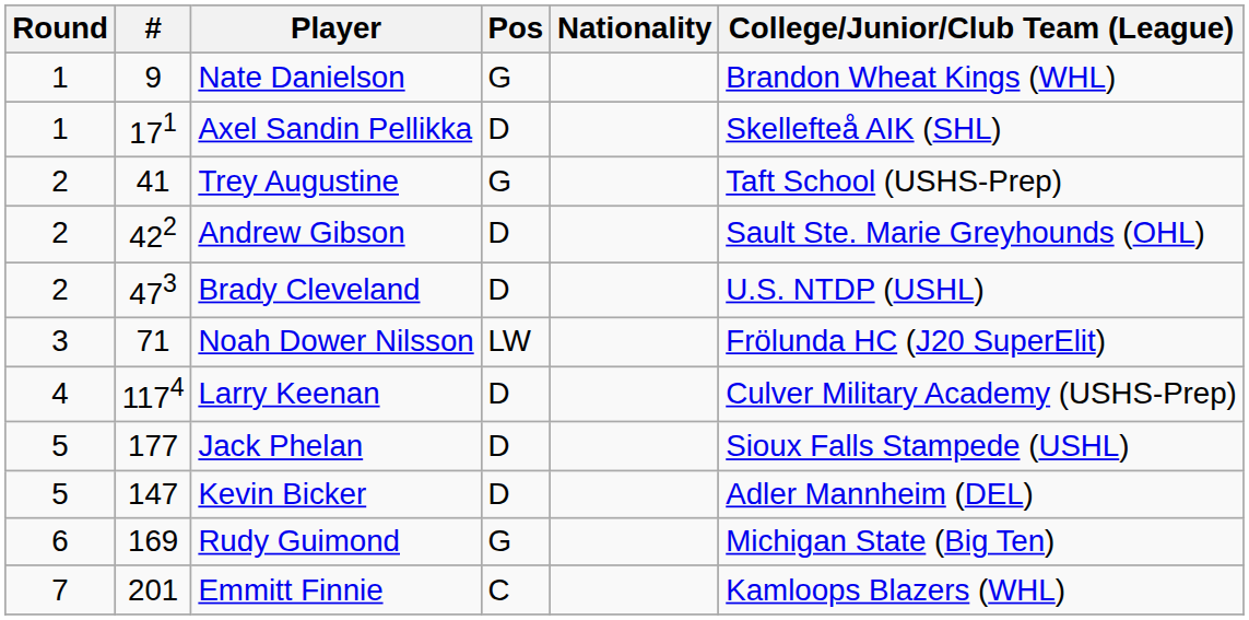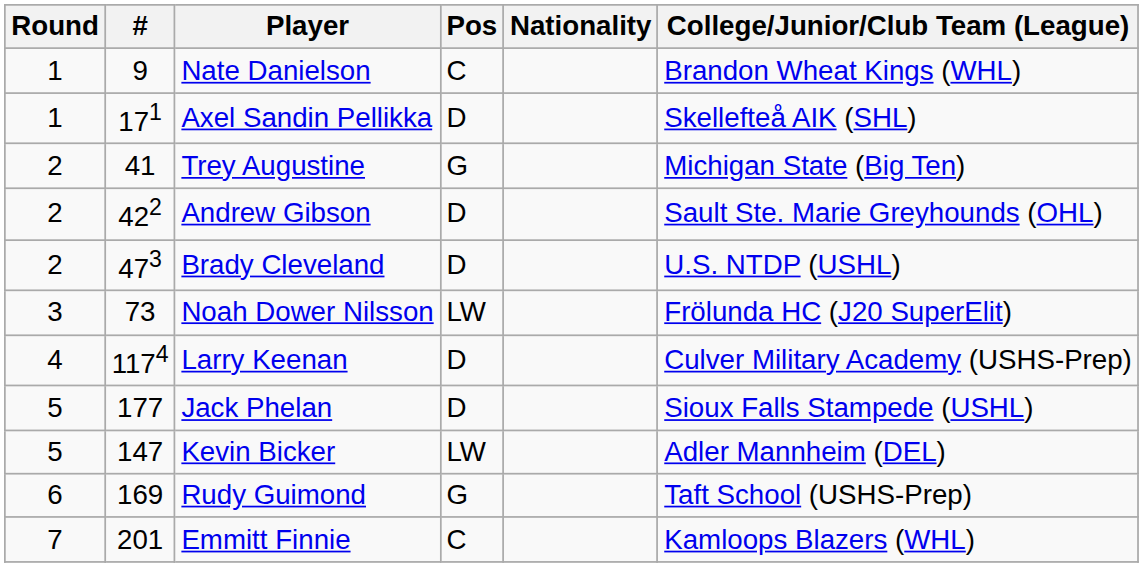 <table class="wikitable">
 <tr>
 <th>Round</th>
 <th>#</th>
 <th>Player</th>
 <th>Pos</th>
 <th>Nationality</th>
 <th>College/Junior/Club Team (League)</th>
 </tr>
 <tr>
 <td style="text-align:center;">1</td>
 <td style="text-align:center;">9</td>
 <td><a href='#'>Nate Danielson</a></td>
-<td>G</td>
+<td>C</td>
 <td></td>
 <td><a href='#'>Brandon Wheat Kings</a> (<a href='#'>WHL</a>)</td>
 </tr>
 <tr>
 <td style="text-align:center;">1</td>
 <td style="text-align:center;">17<sup>1</sup></td>
 <td><a href='#'>Axel Sandin Pellikka</a></td>
 <td>D</td>
 <td></td>
 <td><a href='#'>Skellefteå AIK</a> (<a href='#'>SHL</a>)</td>
 </tr>
 <tr>
 <td style="text-align:center;">2</td>
 <td style="text-align:center;">41</td>
 <td><a href='#'>Trey Augustine</a></td>
 <td>G</td>
 <td></td>
-<td><a href='#'>Taft School</a> (USHS-Prep)</td>
+<td><a href='#'>Michigan State</a> (<a href='#'>Big Ten</a>)</td>
 </tr>
 <tr>
 <td style="text-align:center;">2</td>
 <td style="text-align:center;">42<sup>2</sup></td>
 <td><a href='#'>Andrew Gibson</a></td>
 <td>D</td>
 <td></td>
 <td><a href='#'>Sault Ste. Marie Greyhounds</a> (<a href='#'>OHL</a>)</td>
 </tr>
 <tr>
 <td style="text-align:center;">2</td>
 <td style="text-align:center;">47<sup>3</sup></td>
 <td><a href='#'>Brady Cleveland</a></td>
 <td>D</td>
 <td></td>
 <td><a href='#'>U.S. NTDP</a> (<a href='#'>USHL</a>)</td>
 </tr>
 <tr>
 <td style="text-align:center;">3</td>
-<td style="text-align:center;">71</td>
+<td style="text-align:center;">73</td>
 <td><a href='#'>Noah Dower Nilsson</a></td>
 <td>LW</td>
 <td></td>
 <td><a href='#'>Frölunda HC</a> (<a href='#'>J20 SuperElit</a>)</td>
 </tr>
 <tr>
 <td style="text-align:center;">4</td>
 <td style="text-align:center;">117<sup>4</sup></td>
 <td><a href='#'>Larry Keenan</a></td>
 <td>D</td>
 <td></td>
 <td><a href='#'>Culver Military Academy</a> (USHS-Prep)</td>
 </tr>
 <tr>
 <td style="text-align:center;">5</td>
 <td style="text-align:center;">177</td>
 <td><a href='#'>Jack Phelan</a></td>
 <td>D</td>
 <td></td>
 <td><a href='#'>Sioux Falls Stampede</a> (<a href='#'>USHL</a>)</td>
 </tr>
 <tr>
 <td style="text-align:center;">5</td>
 <td style="text-align:center;">147</td>
 <td><a href='#'>Kevin Bicker</a></td>
-<td>D</td>
+<td>LW</td>
 <td></td>
 <td><a href='#'>Adler Mannheim</a> (<a href='#'>DEL</a>)</td>
 </tr>
 <tr>
 <td style="text-align:center;">6</td>
 <td style="text-align:center;">169</td>
 <td><a href='#'>Rudy Guimond</a></td>
 <td>G</td>
 <td></td>
-<td><a href='#'>Michigan State</a> (<a href='#'>Big Ten</a>)</td>
+<td><a href='#'>Taft School</a> (USHS-Prep)</td>
 </tr>
 <tr>
 <td style="text-align:center;">7</td>
 <td style="text-align:center;">201</td>
 <td><a href='#'>Emmitt Finnie</a></td>
 <td>C</td>
 <td></td>
 <td><a href='#'>Kamloops Blazers</a> (<a href='#'>WHL</a>)</td>
 </tr>
 </table>
